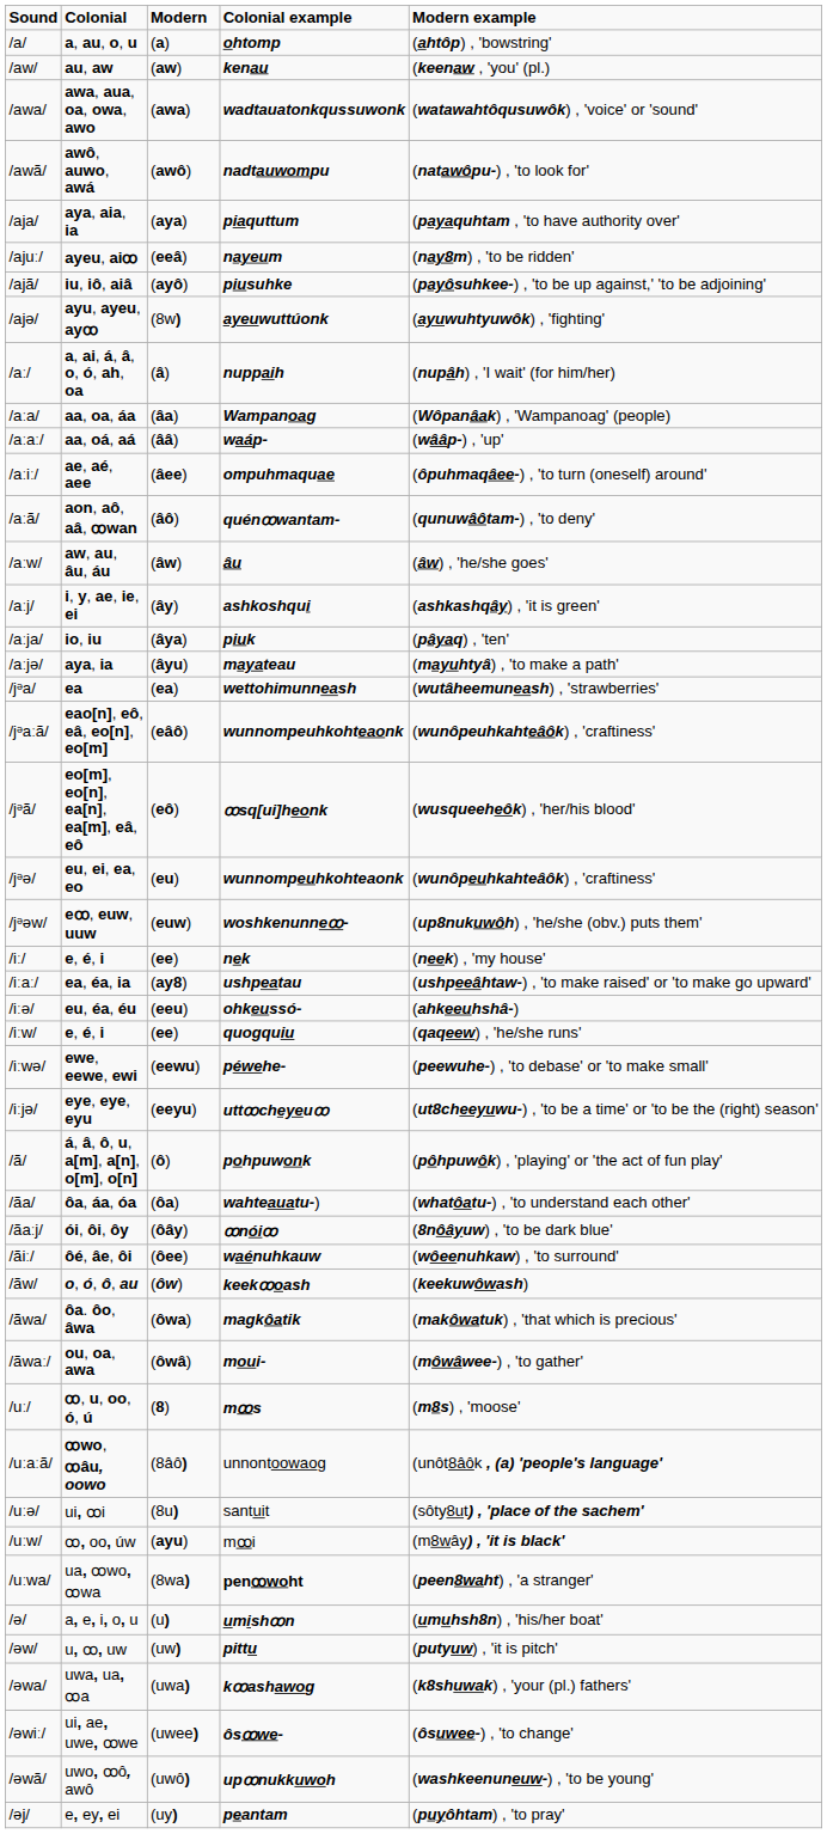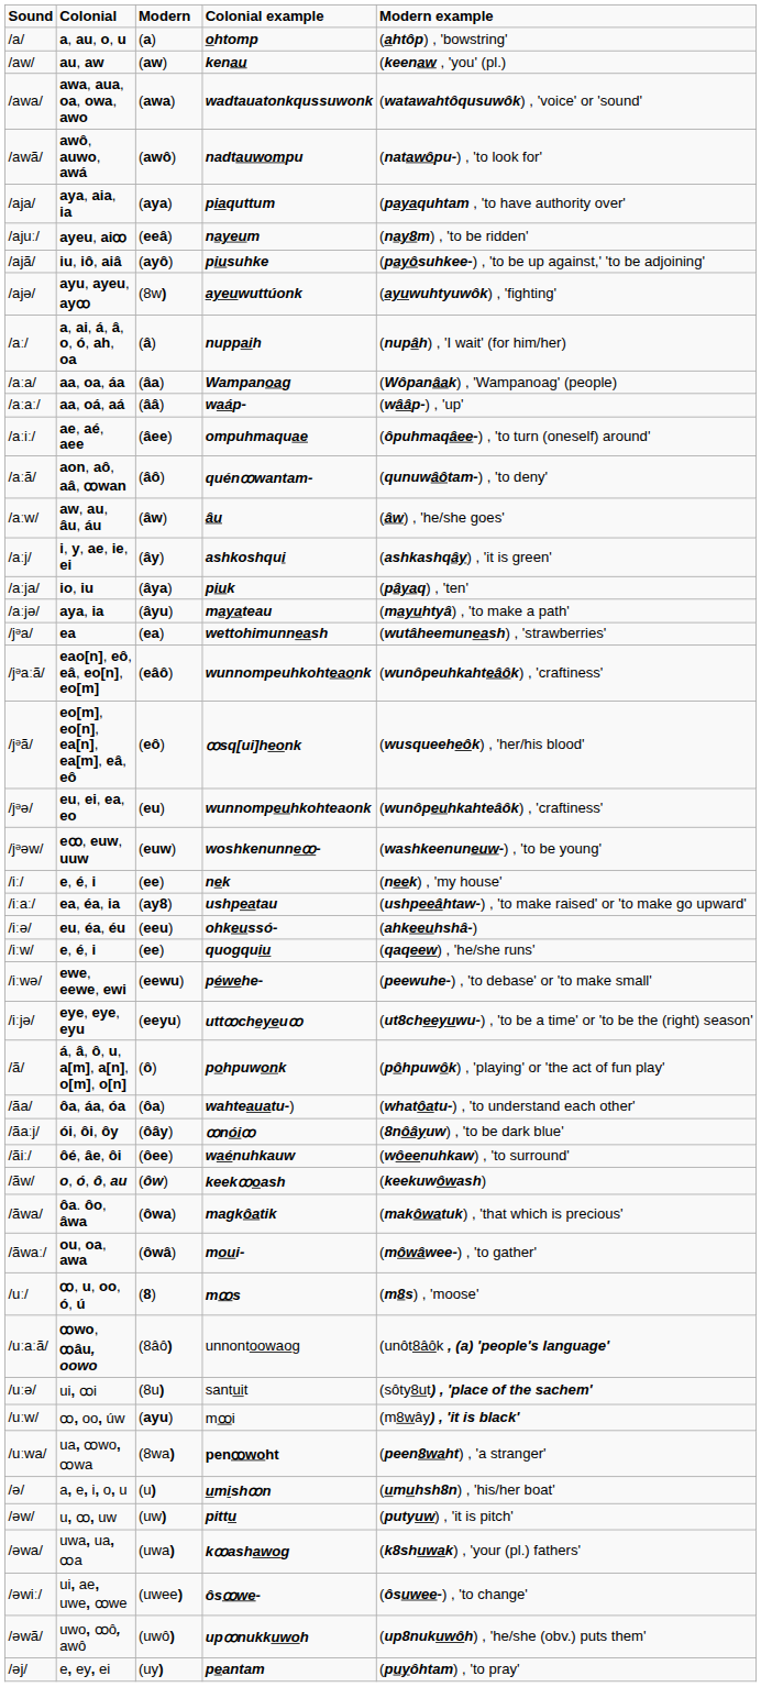 <table class="wikitable">
 <tr ----bgcolor="#eeeeee">
 <td style="width: 35pt;"><strong>Sound</strong></td>
 <td style="width: 60pt;"><strong>Colonial</strong></td>
 <td style="width: 50pt;"><strong>Modern</strong></td>
 <td><strong>Colonial example</strong></td>
 <td><strong>Modern example</strong></td>
 </tr>
 <tr>
 <td>/a/</td>
 <td><strong>a</strong>, <strong>au</strong>, <strong>o</strong>, <strong>u</strong></td>
 <td>(<strong>a</strong>)</td>
 <td><strong><em><u>o</u>htomp</em></strong></td>
 <td>(<strong><em><u>a</u>htôp</em></strong>) , 'bowstring'</td>
 </tr>
 <tr>
 <td>/aw/</td>
 <td><strong>au</strong>, <strong>aw</strong></td>
 <td>(<strong>aw</strong>)</td>
 <td><strong><em>ken<u>au</u></em></strong></td>
 <td>(<strong><em>keen<u>aw</u></em></strong> , 'you' (pl.)</td>
 </tr>
 <tr>
 <td>/awa/</td>
 <td><strong>awa</strong>, <strong>aua</strong>, <strong>oa</strong>, <strong>owa</strong>, <strong>awo</strong></td>
 <td>(<strong>awa</strong>)</td>
 <td><strong><em>wadtauatonkqussuwonk</em></strong></td>
 <td>(<strong><em>watawahtôqusuwôk</em></strong>) , 'voice' or 'sound'</td>
 </tr>
 <tr>
 <td>/awã/</td>
 <td><strong>awô</strong>, <strong>auwo</strong>, <strong>awá</strong></td>
 <td>(<strong>awô</strong>)</td>
 <td><strong><em>nadt<u>auwom</u>pu</em></strong></td>
 <td>(<strong><em>nat<u>awô</u>pu-</em></strong>) , 'to look for'</td>
 </tr>
 <tr>
 <td>/aja/</td>
 <td><strong>aya</strong>, <strong>aia</strong>, <strong>ia</strong></td>
 <td>(<strong>aya</strong>)</td>
 <td><strong><em>p<u>ia</u>quttum</em></strong></td>
 <td>(<strong><em>p<u>aya</u>quhtam</em></strong> , 'to have authority over'</td>
 </tr>
 <tr>
 <td>/ajuː/</td>
 <td><strong>ayeu</strong>, <strong>aiꝏ</strong></td>
 <td>(<strong>eeâ</strong>)</td>
 <td><strong><em>n<u>ayeu</u>m</em></strong></td>
 <td>(<strong><em>n<u>ay8</u>m</em></strong>) , 'to be ridden'</td>
 </tr>
 <tr>
 <td>/ajã/</td>
 <td><strong>iu</strong>, <strong>iô</strong>, <strong>aiâ</strong></td>
 <td>(<strong>ayô</strong>)</td>
 <td><strong><em>p<u>iu</u>suhke</em></strong></td>
 <td>(<strong><em>p<u>ayô</u>suhkee-</em></strong>) , 'to be up against,' 'to be adjoining'</td>
 </tr>
 <tr>
 <td>/ajə/</td>
 <td><strong>ayu</strong>, <strong>ayeu</strong>, <strong>ayꝏ</strong></td>
 <td>(</strong>8w<strong>)</td>
 <td><strong><em><u>ayeu</u>wuttúonk</em></strong></td>
 <td>(<strong><em><u>ayu</u>wuhtyuwôk</em></strong>) , 'fighting'</td>
 </tr>
 <tr>
 <td>/aː/</td>
 <td><strong>a</strong>, <strong>ai</strong>, <strong>á</strong>, <strong>â</strong>, <strong>o</strong>, <strong>ó</strong>, <strong>ah</strong>, <strong>oa</strong></td>
 <td>(<strong>â</strong>)</td>
 <td><strong><em>nupp<u>ai</u>h</em></strong></td>
 <td>(<strong><em>nup<u>â</u>h</em></strong>) , 'I wait' (for him/her)</td>
 </tr>
 <tr>
 <td>/aːa/</td>
 <td><strong>aa</strong>, <strong>oa</strong>, <strong>áa</strong></td>
 <td>(<strong>âa</strong>)</td>
 <td><strong><em>Wampan<u>oa</u>g</em></strong></td>
 <td>(<strong><em>Wôpan<u>âa</u>k</em></strong>) , 'Wampanoag' (people)</td>
 </tr>
 <tr>
 <td>/aːaː/</td>
 <td><strong>aa</strong>, <strong>oá</strong>, <strong>aá</strong></td>
 <td>(<strong>ââ</strong>)</td>
 <td><strong><em>w<u>aá</u>p-</em></strong></td>
 <td>(<strong><em>w<u>ââ</u>p-</em></strong>) , 'up'</td>
 </tr>
 <tr>
 <td>/aːiː/</td>
 <td><strong>ae</strong>, <strong>aé</strong>, <strong>aee</strong></td>
 <td>(<strong>âee</strong>)</td>
 <td><strong><em>ompuhmaqu<u>ae</u></em></strong></td>
 <td>(<strong><em>ôpuhmaq<u>âee</u>-</em></strong>) , 'to turn (oneself) around'</td>
 </tr>
 <tr>
 <td>/aːã/</td>
 <td><strong>aon</strong>, <strong>aô</strong>, <strong>aâ</strong>, <strong>ꝏwan</strong></td>
 <td>(<strong>âô</strong>)</td>
 <td><strong><em>quénꝏwantam-</em></strong></td>
 <td>(<strong><em>qunuw<u>âô</u>tam-</em></strong>) , 'to deny'</td>
 </tr>
 <tr>
 <td>/aːw/</td>
 <td><strong>aw</strong>, <strong>au</strong>, <strong>âu</strong>, <strong>áu</strong></td>
 <td>(<strong>âw</strong>)</td>
 <td><strong><em><u>âu</u></em></strong></td>
 <td>(<strong><em><u>âw</u></em></strong>) , 'he/she goes'</td>
 </tr>
 <tr>
 <td>/aːj/</td>
 <td><strong>i</strong>, <strong>y</strong>, <strong>ae</strong>, <strong>ie</strong>, <strong>ei</strong></td>
 <td>(<strong>ây</strong>)</td>
 <td><strong><em>ashkoshqu<u>i</u></em></strong></td>
 <td>(<strong><em>ashkashq<u>ây</u></em></strong>) , 'it is green'</td>
 </tr>
 <tr>
 <td>/aːja/</td>
 <td><strong>io</strong>, <strong>iu</strong></td>
 <td>(<strong>âya</strong>)</td>
 <td><strong><em>p<u>iu</u>k</em></strong></td>
 <td>(<strong><em>p<u>âya</u>q</em></strong>) , 'ten'</td>
 </tr>
 <tr>
 <td>/aːjə/</td>
 <td><strong>aya</strong>, <strong>ia</strong></td>
 <td>(<strong>âyu</strong>)</td>
 <td><strong><em>m<u>aya</u>teau</em></strong></td>
 <td>(<strong><em>m<u>ayu</u>htyâ</em></strong>) , 'to make a path'</td>
 </tr>
 <tr>
 <td>/jᵊa/</td>
 <td><strong>ea</strong></td>
 <td>(<strong>ea</strong>)</td>
 <td><strong><em>wettohimunn<u>ea</u>sh</em></strong></td>
 <td>(<strong><em>wutâheemun<u>ea</u>sh</em></strong>) , 'strawberries'</td>
 </tr>
 <tr>
 <td>/jᵊaːã/</td>
 <td><strong>eao[n]</strong>, <strong>eô</strong>, <strong>eâ</strong>, <strong>eo[n]</strong>, <strong>eo[m]</strong></td>
 <td>(<strong>eâô</strong>)</td>
 <td><strong><em>wunnompeuhkoht<u>eao</u>nk</em></strong></td>
 <td>(<strong><em>wunôpeuhkaht<u>eâô</u>k</em></strong>) , 'craftiness'</td>
 </tr>
 <tr>
 <td>/jᵊã/</td>
 <td><strong>eo[m]</strong>, <strong>eo[n]</strong>, <strong>ea[n]</strong>, <strong>ea[m]</strong>, <strong>eâ</strong>, <strong>eô</strong></td>
 <td>(<strong>eô</strong>)</td>
 <td><strong><em>ꝏsq[ui]h<u>eo</u>nk</em></strong></td>
 <td>(<strong><em>wusqueeh<u>eô</u>k</em></strong>) , 'her/his blood'</td>
 </tr>
 <tr>
 <td>/jᵊə/</td>
 <td><strong>eu</strong>, <strong>ei</strong>, <strong>ea</strong>, <strong>eo</strong></td>
 <td>(<strong>eu</strong>)</td>
 <td><strong><em>wunnomp<u>eu</u>hkohteaonk</em></strong></td>
 <td>(<strong><em>wunôp<u>eu</u>hkahteâôk</em></strong>) , 'craftiness'</td>
 </tr>
 <tr>
 <td>/jᵊəw/</td>
 <td><strong>eꝏ</strong>, <strong>euw</strong>, <strong>uuw</strong></td>
 <td>(<strong>euw</strong>)</td>
 <td><strong><em>woshkenunn<u>eꝏ</u>-</em></strong></td>
-<td>(<strong><em>up8nuk<u>uwô</u>h</em></strong>) , 'he/she (obv.) puts them'</td>
+<td>(<strong><em>washkeenun<u>euw</u>-</em></strong>) , 'to be young'</td>
 </tr>
 <tr>
 <td>/iː/</td>
 <td><strong>e</strong>, <strong>é</strong>, <strong>i</strong></td>
 <td>(<strong>ee</strong>)</td>
 <td><strong><em>n<u>e</u>k</em></strong></td>
 <td>(<strong><em>n<u>ee</u>k</em></strong>) , 'my house'</td>
 </tr>
 <tr>
 <td>/iːaː/</td>
 <td><strong>ea</strong>, <strong>éa</strong>, <strong>ia</strong></td>
 <td>(<strong>ay8</strong>)</td>
 <td><strong><em>ushp<u>ea</u>tau</em></strong></td>
 <td>(<strong><em>ushp<u>eeâ</u>htaw-</em></strong>) , 'to make raised' or 'to make go upward'</td>
 </tr>
 <tr>
 <td>/iːə/</td>
 <td><strong>eu</strong>, <strong>éa</strong>, <strong>éu</strong></td>
 <td>(<strong>eeu</strong>)</td>
 <td><strong><em>ohk<u>eu</u>ssó-</em></strong></td>
 <td>(<strong><em>ahk<u>eeu</u>hshâ-</em></strong>)</td>
 </tr>
 <tr>
 <td>/iːw/</td>
 <td><strong>e</strong>, <strong>é</strong>, <strong>i</strong></td>
 <td>(<strong>ee</strong>)</td>
 <td><strong><em>quogqu<u>iu</u></em></strong></td>
 <td>(<strong><em>qaq<u>eew</u></em></strong>) , 'he/she runs'</td>
 </tr>
 <tr>
 <td>/iːwə/</td>
 <td><strong>ewe</strong>, <strong>eewe</strong>, <strong>ewi</strong></td>
 <td>(<strong>eewu</strong>)</td>
 <td><strong><em>p<u>éwe</u>he-</em></strong></td>
 <td>(<strong><em>peewuhe-</em></strong>) , 'to debase' or 'to make small'</td>
 </tr>
 <tr>
 <td>/iːjə/</td>
 <td><strong>eye</strong>, <strong>eye</strong>, <strong>eyu</strong></td>
 <td>(<strong>eeyu</strong>)</td>
 <td><strong><em>uttꝏch<u>eye</u>uꝏ</em></strong></td>
 <td>(<strong><em>ut8ch<u>eeyu</u>wu-</em></strong>) , 'to be a time' or 'to be the (right) season'</td>
 </tr>
 <tr>
 <td>/ã/</td>
 <td><strong>á</strong>, <strong>â</strong>, <strong>ô</strong>, <strong>u</strong>, <strong>a[m]</strong>, <strong>a[n]</strong>, <strong>o[m]</strong>, <strong>o[n]</strong></td>
 <td>(<strong>ô</strong>)</td>
 <td><strong><em>p<u>o</u>hpuw<u>on</u>k</em></strong></td>
 <td>(<strong><em>p<u>ô</u>hpuw<u>ô</u>k</em></strong>) , 'playing' or 'the act of fun play'</td>
 </tr>
 <tr>
 <td>/ãa/</td>
 <td><strong>ôa</strong>, <strong>áa</strong>, <strong>óa</strong></td>
 <td>(<strong>ôa</strong>)</td>
 <td><strong><em>wahte<u>aua</u>tu-</em></strong>)</td>
 <td>(<strong><em>what<u>ôa</u>tu-</em></strong>) , 'to understand each other'</td>
 </tr>
 <tr>
 <td>/ãaːj/</td>
 <td><strong>ói</strong>, <strong>ôi</strong>, <strong>ôy</strong></td>
 <td>(<strong>ôây</strong>)</td>
 <td><strong><em>ꝏn<u>ói</u>ꝏ</em></strong></td>
 <td>(<strong><em>8n<u>ôây</u>uw</em></strong>) , 'to be dark blue'</td>
 </tr>
 <tr>
 <td>/ãiː/</td>
 <td><strong>ôé</strong>, <strong>âe</strong>, <strong>ôi</strong></td>
 <td>(<strong>ôee</strong>)</td>
 <td><strong><em>w<u>aé</u>nuhkauw</em></strong></td>
 <td>(<strong><em>w<u>ôee</u>nuhkaw</em></strong>) , 'to surround'</td>
 </tr>
 <tr>
 <td>/ãw/</td>
 <td><strong><em>o</em></strong>, <strong><em>ó</em></strong>, <strong><em>ô</em></strong>, <strong><em>au</em></strong></td>
 <td>(<strong><em>ôw</em></strong>)</td>
 <td><strong><em>keekꝏ<u>o</u>ash</em></strong></td>
 <td>(<strong><em>keekuw<u>ôw</u>ash</em></strong>)</td>
 </tr>
 <tr>
 <td>/ãwa/</td>
 <td><strong>ôa</strong>. <strong>ôo</strong>, <strong>âwa</strong></td>
 <td>(<strong>ôwa</strong>)</td>
 <td><strong><em>magk<u>ôa</u>tik</em></strong></td>
 <td>(<strong><em>mak<u>ôwa</u>tuk</em></strong>) , 'that which is precious'</td>
 </tr>
 <tr>
 <td>/ãwaː/</td>
 <td><strong>ou</strong>, <strong>oa</strong>, <strong>awa</strong></td>
 <td>(<strong>ôwâ</strong>)</td>
 <td><strong><em>m<u>ou</u>i-</em></strong></td>
 <td>(<strong><em>m<u>ôwâ</u>wee-</em></strong>) , 'to gather'</td>
 </tr>
 <tr>
 <td>/uː/</td>
 <td><strong>ꝏ</strong>, <strong>u</strong>, <strong>oo</strong>, <strong>ó</strong>, <strong>ú</strong></td>
 <td>(<strong>8</strong>)</td>
 <td><strong><em>m<u>ꝏ</u>s</em></strong></td>
 <td>(<strong><em>m<u>8</u>s</em></strong>) , 'moose'</td>
 </tr>
 <tr>
 <td>/uːaːã/</td>
 <td><strong>ꝏwo</strong>, <strong>ꝏâu<strong><em>,<em> </strong>oowo<strong></td>
 <td>(</strong>8âô<strong>)</td>
 <td></em></strong>unnont<u>oowao</u>g<strong><em></td>
 <td>(</em></strong>unôt<u>8âô</u>k<strong><em> , (a) 'people's language'</td>
 </tr>
 <tr>
 <td>/uːə/</td>
 <td></strong>ui<strong>, </strong>ꝏi<strong></td>
 <td>(</strong>8u<strong>)</td>
 <td></em></strong>sant<u>ui</u>t<strong><em></td>
 <td>(</em></strong>sôty<u>8u</u>t<strong><em>) , 'place of the sachem'</td>
 </tr>
 <tr>
 <td>/uːw/</td>
 <td></strong>ꝏ<strong>, </strong>oo<strong>, </strong>úw<strong></td>
 <td>(<strong>ayu</strong>)</td>
 <td></em></strong>m<u>ꝏ</u>i<strong><em></td>
 <td>(</em></strong>m<u>8w</u>ây<strong><em>) , 'it is black'</td>
 </tr>
 <tr>
 <td>/uːwa/</td>
 <td></strong>ua<strong>, </strong>ꝏwo<strong>, </strong>ꝏwa<strong></td>
 <td>(</strong>8wa<strong>)</td>
 <td></strong><strong>pen<u>ꝏwo</u>ht</em></strong></td>
 <td>(<strong><em>peen<u>8wa</u>ht</em></strong>) , 'a stranger'</td>
 </tr>
 <tr>
 <td>/ə/</td>
 <td></strong>a<strong>, </strong>e<strong>, </strong>i<strong>, </strong>o<strong>, </strong>u<strong></td>
 <td>(</strong>u<strong>)</td>
 <td><strong><em><u>u</u>m<u>i</u>shꝏn</em></strong></td>
 <td>(<strong><em><u>u</u>m<u>u</u>hsh8n</em></strong>) , 'his/her boat'</td>
 </tr>
 <tr>
 <td>/əw/</td>
 <td></strong>u<strong>, </strong>ꝏ<strong>, </strong>uw<strong></td>
 <td>(</strong>uw<strong>)</td>
 <td><strong><em>pitt<u>u</u></em></strong></td>
 <td>(<strong><em>puty<u>uw</u></em></strong>) , 'it is pitch'</td>
 </tr>
 <tr>
 <td>/əwa/</td>
 <td></strong>uwa<strong>, </strong>ua<strong>, </strong>ꝏa<strong></td>
 <td>(</strong>uwa<strong>)</td>
 <td><strong><em>kꝏash<u>awo</u>g</em></strong></td>
 <td>(<strong><em>k8sh<u>uwa</u>k</em></strong>) , 'your (pl.) fathers'</td>
 </tr>
 <tr>
 <td>/əwiː/</td>
 <td></strong>ui<strong>, </strong>ae<strong>, </strong>uwe<strong>, </strong>ꝏwe<strong></td>
 <td>(</strong>uwee<strong>)</td>
 <td><strong><em>ôs<u>ꝏwe</u>-</em></strong></td>
 <td>(<strong><em>ôs<u>uwee</u>-</em></strong>) , 'to change'</td>
 </tr>
 <tr>
 <td>/əwã/</td>
 <td></strong>uwo<strong>, </strong>ꝏô<strong><em>, </em></strong>awô<strong></td>
 <td>(</strong>uwô<strong>)</td>
 <td><strong><em>upꝏnukk<u>uwo</u>h</em></strong></td>
-<td>(<strong><em>washkeenun<u>euw</u>-</em></strong>) , 'to be young'</td>
+<td>(<strong><em>up8nuk<u>uwô</u>h</em></strong>) , 'he/she (obv.) puts them'</td>
 </tr>
 <tr>
 <td>/əj/</td>
 <td></strong>e<strong>, </strong>ey<strong>, </strong>ei<strong></td>
 <td>(</strong>uy<strong>)</td>
 <td><strong><em>p<u>e</u>antam</em></strong></td>
 <td>(<strong><em>p<u>uy</u>ôhtam</em></strong>) , 'to pray'</td>
 </tr>
 </table>
